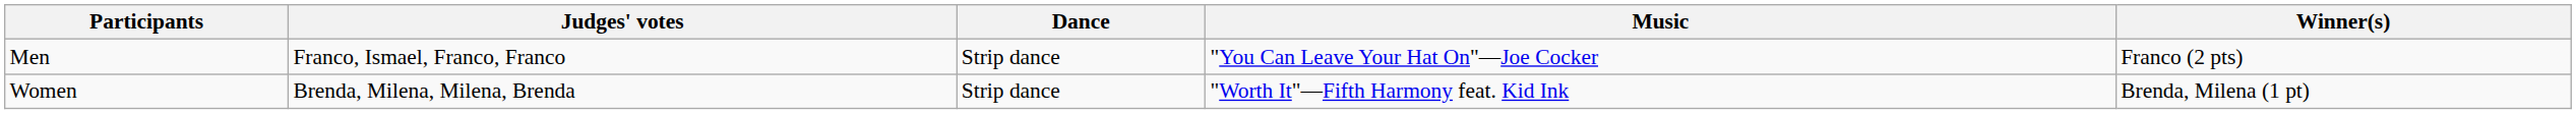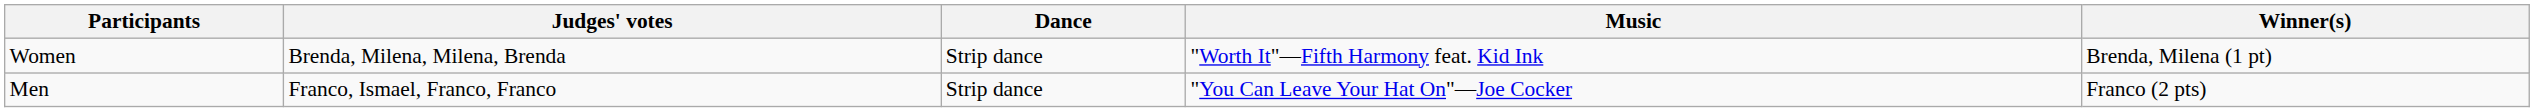 <table class="wikitable" style="width:95%; white-space:nowrap">
 <tr>
 <th>Participants</th>
 <th>Judges' votes</th>
 <th>Dance</th>
 <th>Music</th>
 <th>Winner(s)</th>
 </tr>
 <tr>
+<td>Women</td>
+<td>Brenda, Milena, Milena, Brenda</td>
+<td>Strip dance</td>
+<td>"<a href='#'>Worth It</a>"—<a href='#'>Fifth Harmony</a> feat. <a href='#'>Kid Ink</a></td>
+<td>Brenda, Milena (1 pt)</td>
+</tr>
+<tr>
 <td>Men</td>
 <td>Franco, Ismael, Franco, Franco</td>
 <td>Strip dance</td>
 <td>"<a href='#'>You Can Leave Your Hat On</a>"—<a href='#'>Joe Cocker</a></td>
 <td>Franco (2 pts)</td>
 </tr>
-<tr>
-<td>Women</td>
-<td>Brenda, Milena, Milena, Brenda</td>
-<td>Strip dance</td>
-<td>"<a href='#'>Worth It</a>"—<a href='#'>Fifth Harmony</a> feat. <a href='#'>Kid Ink</a></td>
-<td>Brenda, Milena (1 pt)</td>
-</tr>
 </table>
